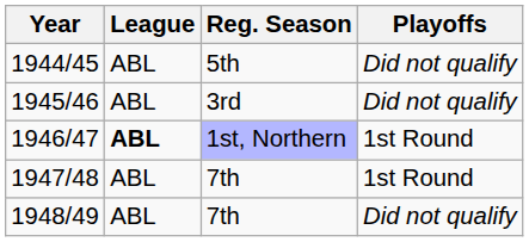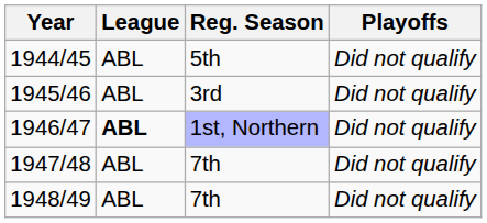 <table class="wikitable">
 <tr>
 <th>Year</th>
 <th>League</th>
 <th>Reg. Season</th>
 <th>Playoffs</th>
 </tr>
 <tr>
 <td>1944/45</td>
 <td>ABL</td>
 <td>5th</td>
 <td><em>Did not qualify</em></td>
 </tr>
 <tr>
 <td>1945/46</td>
 <td>ABL</td>
 <td>3rd</td>
 <td><em>Did not qualify</em></td>
 </tr>
 <tr>
 <td>1946/47</td>
 <td><strong>ABL</strong></td>
 <td bgcolor="B3B7FF">1st, Northern</td>
-<td>1st Round</td>
+<td><em>Did not qualify</em></td>
 </tr>
 <tr>
 <td>1947/48</td>
 <td>ABL</td>
 <td>7th</td>
-<td>1st Round</td>
+<td><em>Did not qualify</em></td>
 </tr>
 <tr>
 <td>1948/49</td>
 <td>ABL</td>
 <td>7th</td>
 <td><em>Did not qualify</em></td>
 </tr>
 </table>
